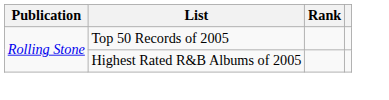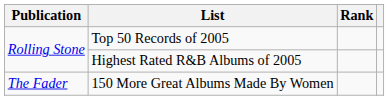 <table class="sortable wikitable">
 <tr>
 <th>Publication</th>
 <th>List</th>
 <th>Rank</th>
 <th class="unsortable"></th>
 </tr>
 <tr>
 <td rowspan="2"><em><a href='#'>Rolling Stone</a></em></td>
 <td>Top 50 Records of 2005</td>
 <td></td>
 <td></td>
 </tr>
 <tr>
 <td>Highest Rated R&B Albums of 2005</td>
 <td></td>
 <td></td>
 </tr>
+<tr>
+<td><em><a href='#'>The Fader</a></em></td>
+<td>150 More Great Albums Made By Women</td>
+<td></td>
+<td></td>
+</tr>
 </table>
